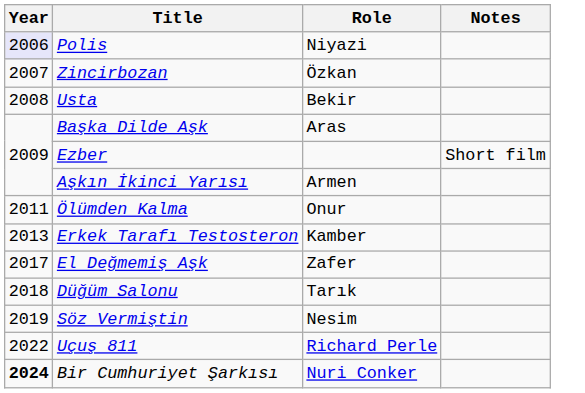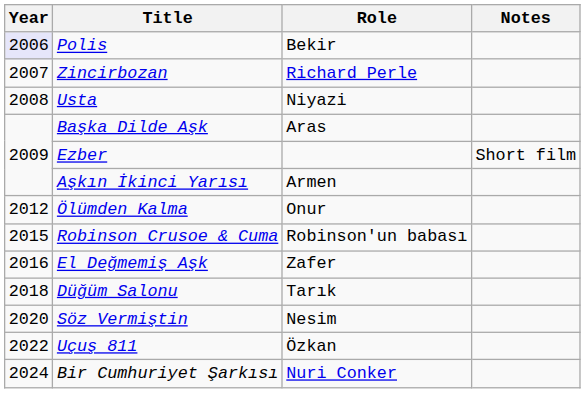 <table class="wikitable sortable">
 <tr>
 <th>Year</th>
 <th>Title</th>
 <th>Role</th>
 <th>Notes</th>
 </tr>
 <tr>
 <td style="background: lavender;">2006</td>
 <td><em><a href='#'>Polis</a></em></td>
-<td>Niyazi</td>
+<td>Bekir</td>
 <td></td>
 </tr>
 <tr>
 <td>2007</td>
 <td><em><a href='#'>Zincirbozan</a></em></td>
-<td>Özkan</td>
+<td><a href='#'>Richard Perle</a></td>
 <td></td>
 </tr>
 <tr>
 <td>2008</td>
 <td><em><a href='#'>Usta</a></em></td>
-<td>Bekir</td>
+<td>Niyazi</td>
 <td></td>
 </tr>
 <tr>
 <td rowspan="3">2009</td>
 <td><em><a href='#'>Başka Dilde Aşk</a></em></td>
 <td>Aras</td>
 <td></td>
 </tr>
 <tr>
 <td><em><a href='#'>Ezber</a></em></td>
 <td></td>
 <td>Short film</td>
 </tr>
 <tr>
 <td><em><a href='#'>Aşkın İkinci Yarısı</a></em></td>
 <td>Armen</td>
 <td></td>
 </tr>
 <tr>
-<td>2011</td>
+<td>2012</td>
 <td><em><a href='#'>Ölümden Kalma</a></em></td>
 <td>Onur</td>
 <td></td>
 </tr>
 <tr>
-<td>2013</td>
-<td><em><a href='#'>Erkek Tarafı Testosteron</a></em></td>
-<td>Kamber</td>
+<td>2015</td>
+<td><em><a href='#'>Robinson Crusoe & Cuma</a></em></td>
+<td>Robinson'un babası</td>
 <td></td>
 </tr>
 <tr>
-<td>2017</td>
+<td>2016</td>
 <td><em><a href='#'>El Değmemiş Aşk</a></em></td>
 <td>Zafer</td>
 <td></td>
 </tr>
 <tr>
 <td>2018</td>
 <td><em><a href='#'>Düğüm Salonu</a></em></td>
 <td>Tarık</td>
 <td></td>
 </tr>
 <tr>
-<td>2019</td>
+<td>2020</td>
 <td><em><a href='#'>Söz Vermiştin</a></em></td>
 <td>Nesim</td>
 <td></td>
 </tr>
 <tr>
 <td>2022</td>
 <td><em><a href='#'>Uçuş 811</a></em></td>
-<td><a href='#'>Richard Perle</a></td>
+<td>Özkan</td>
 <td></td>
 </tr>
 <tr>
-<td><strong>2024</strong></td>
+<td>2024</td>
 <td><em>Bir Cumhuriyet Şarkısı</em></td>
 <td><a href='#'>Nuri Conker</a></td>
 <td></td>
 </tr>
 </table>
